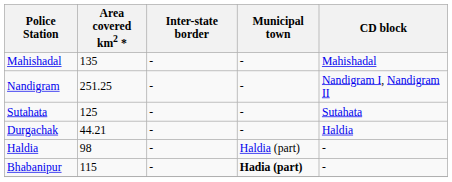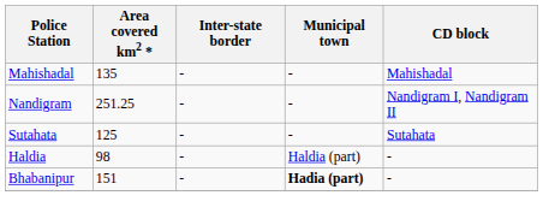 <table class="wikitable sortable">
 <tr>
 <th>Police Station</th>
 <th>Area covered<br>km<sup>2</sup> *</th>
 <th>Inter-state border</th>
 <th>Municipal town</th>
 <th>CD block</th>
 </tr>
 <tr>
 <td><a href='#'>Mahishadal</a></td>
 <td>135</td>
 <td>-</td>
 <td>-</td>
 <td><a href='#'>Mahishadal</a></td>
 </tr>
 <tr>
 <td><a href='#'>Nandigram</a></td>
 <td>251.25</td>
 <td>-</td>
 <td>-</td>
 <td><a href='#'>Nandigram I</a>, <a href='#'>Nandigram II</a></td>
 </tr>
 <tr>
 <td><a href='#'>Sutahata</a></td>
 <td>125</td>
 <td>-</td>
 <td>-</td>
 <td><a href='#'>Sutahata</a></td>
 </tr>
 <tr>
-<td><a href='#'>Durgachak</a></td>
-<td>44.21</td>
-<td>-</td>
-<td>-</td>
-<td><a href='#'>Haldia</a></td>
-</tr>
-<tr>
 <td><a href='#'>Haldia</a></td>
 <td>98</td>
 <td>-</td>
 <td><a href='#'>Haldia</a> (part)</td>
 <td>-</td>
 </tr>
 <tr>
 <td><a href='#'>Bhabanipur</a></td>
-<td>115</td>
+<td>151</td>
 <td>-</td>
 <td><strong>Hadia (part)</strong></td>
 <td>-</td>
 </tr>
 <tr>
 </tr>
 </table>
